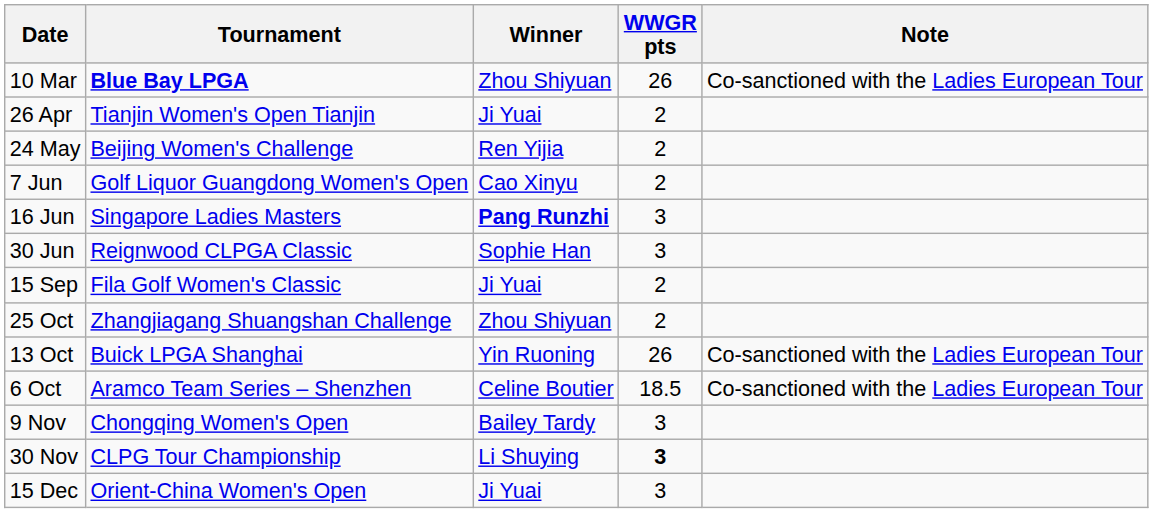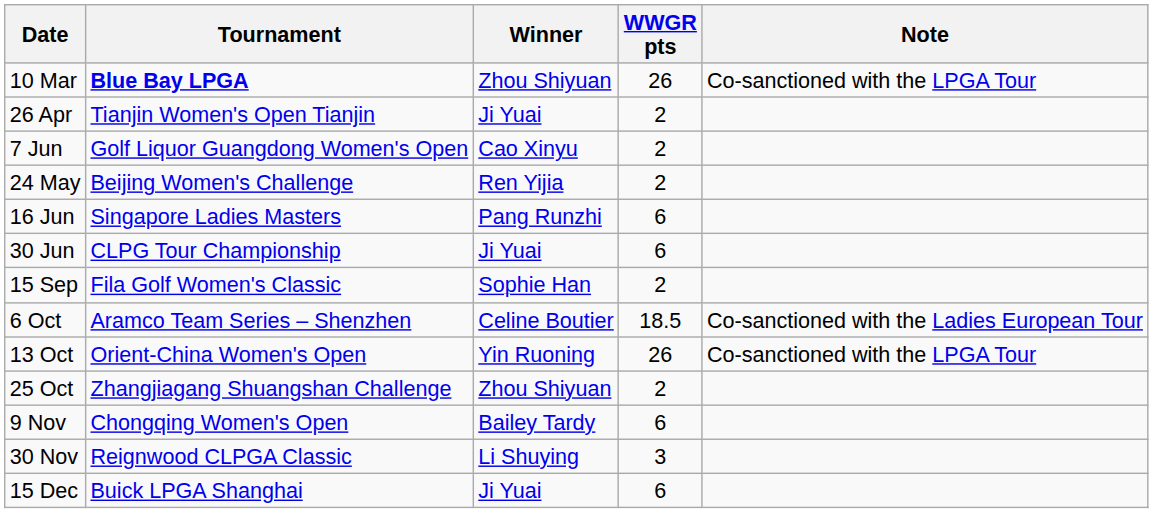 <table class="wikitable sortable" style="font-size:95%;">
 <tr>
 <th>Date</th>
 <th>Tournament</th>
 <th>Winner</th>
 <th><a href='#'>WWGR</a><br>pts</th>
 <th>Note</th>
 </tr>
 <tr>
 <td>10 Mar</td>
 <td><strong><a href='#'>Blue Bay LPGA</a></strong></td>
 <td> <a href='#'>Zhou Shiyuan</a></td>
 <td align=center>26</td>
-<td>Co-sanctioned with the <a href='#'>Ladies European Tour</a></td>
+<td>Co-sanctioned with the <a href='#'>LPGA Tour</a></td>
 </tr>
 <tr>
 <td>26 Apr</td>
 <td><a href='#'>Tianjin Women's Open Tianjin</a></td>
 <td> <a href='#'>Ji Yuai</a></td>
+<td align=center>2</td>
+<td></td>
+</tr>
+<tr>
+<td>7 Jun</td>
+<td><a href='#'>Golf Liquor Guangdong Women's Open</a></td>
+<td> <a href='#'>Cao Xinyu</a></td>
 <td align=center>2</td>
 <td></td>
 </tr>
 <tr>
 <td>24 May</td>
 <td><a href='#'>Beijing Women's Challenge</a></td>
 <td> <a href='#'>Ren Yijia</a></td>
 <td align=center>2</td>
 <td></td>
 </tr>
 <tr>
-<td>7 Jun</td>
-<td><a href='#'>Golf Liquor Guangdong Women's Open</a></td>
-<td> <a href='#'>Cao Xinyu</a></td>
-<td align=center>2</td>
-<td></td>
-</tr>
-<tr>
 <td>16 Jun</td>
 <td><a href='#'>Singapore Ladies Masters</a></td>
-<td><strong> <a href='#'>Pang Runzhi</a></strong></td>
-<td align=center>3</td>
+<td> <a href='#'>Pang Runzhi</a></td>
+<td align=center>6</td>
 <td></td>
 </tr>
 <tr>
 <td>30 Jun</td>
-<td><a href='#'>Reignwood CLPGA Classic</a></td>
-<td> <a href='#'>Sophie Han</a></td>
-<td align=center>3</td>
+<td><a href='#'>CLPG Tour Championship</a></td>
+<td> <a href='#'>Ji Yuai</a></td>
+<td align=center>6</td>
 <td></td>
 </tr>
 <tr>
 <td>15 Sep</td>
 <td><a href='#'>Fila Golf Women's Classic</a></td>
-<td> <a href='#'>Ji Yuai</a></td>
+<td> <a href='#'>Sophie Han</a></td>
 <td align=center>2</td>
 <td></td>
+</tr>
+<tr>
+<td>6 Oct</td>
+<td {><a href='#'>Aramco Team Series – Shenzhen</a></td>
+<td> <a href='#'>Celine Boutier</a></td>
+<td align=center>18.5</td>
+<td>Co-sanctioned with the <a href='#'>Ladies European Tour</a></td>
+</tr>
+<tr>
+<td>13 Oct</td>
+<td><a href='#'>Orient-China Women's Open</a></td>
+<td> <a href='#'>Yin Ruoning</a></td>
+<td align=center>26</td>
+<td>Co-sanctioned with the <a href='#'>LPGA Tour</a></td>
 </tr>
 <tr>
 <td>25 Oct</td>
 <td><a href='#'>Zhangjiagang Shuangshan Challenge</a></td>
 <td> <a href='#'>Zhou Shiyuan</a></td>
 <td align=center>2</td>
 <td></td>
 </tr>
 <tr>
-<td>13 Oct</td>
-<td><a href='#'>Buick LPGA Shanghai</a></td>
-<td> <a href='#'>Yin Ruoning</a></td>
-<td align=center>26</td>
-<td>Co-sanctioned with the <a href='#'>Ladies European Tour</a></td>
-</tr>
-<tr>
-<td>6 Oct</td>
-<td {><a href='#'>Aramco Team Series – Shenzhen</a></td>
-<td> <a href='#'>Celine Boutier</a></td>
-<td align=center>18.5</td>
-<td>Co-sanctioned with the <a href='#'>Ladies European Tour</a></td>
-</tr>
-<tr>
 <td>9 Nov</td>
 <td><a href='#'>Chongqing Women's Open</a></td>
 <td> <a href='#'>Bailey Tardy</a></td>
+<td align=center>6</td>
+<td></td>
+</tr>
+<tr>
+<td>30 Nov</td>
+<td><a href='#'>Reignwood CLPGA Classic</a></td>
+<td> <a href='#'>Li Shuying</a></td>
 <td align=center>3</td>
 <td></td>
 </tr>
 <tr>
-<td>30 Nov</td>
-<td><a href='#'>CLPG Tour Championship</a></td>
-<td> <a href='#'>Li Shuying</a></td>
-<td align=center><strong>3</strong></td>
-<td></td>
-</tr>
-<tr>
 <td>15 Dec</td>
-<td><a href='#'>Orient-China Women's Open</a></td>
+<td><a href='#'>Buick LPGA Shanghai</a></td>
 <td> <a href='#'>Ji Yuai</a></td>
-<td align=center>3</td>
+<td align=center>6</td>
 <td></td>
 </tr>
 </table>
